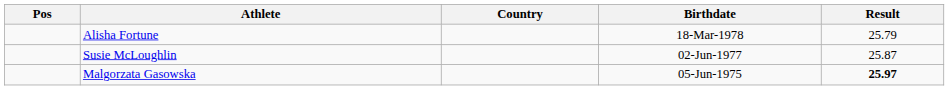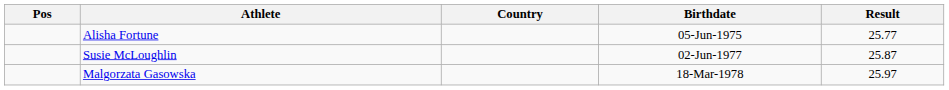 <table class="wikitable"  style="text-align:center; width:60%;">
 <tr>
 <th>Pos</th>
 <th>Athlete</th>
 <th>Country</th>
 <th>Birthdate</th>
 <th>Result</th>
 </tr>
 <tr>
 <td align=center></td>
 <td align=left><a href='#'>Alisha Fortune</a></td>
 <td align=left></td>
-<td>18-Mar-1978</td>
-<td>25.79</td>
+<td>05-Jun-1975</td>
+<td>25.77</td>
 </tr>
 <tr>
 <td align=center></td>
 <td align=left><a href='#'>Susie McLoughlin</a></td>
 <td align=left></td>
 <td>02-Jun-1977</td>
 <td>25.87</td>
 </tr>
 <tr>
 <td align=center></td>
 <td align=left><a href='#'>Malgorzata Gasowska</a></td>
 <td align=left></td>
-<td>05-Jun-1975</td>
-<td><strong>25.97</strong></td>
+<td>18-Mar-1978</td>
+<td>25.97</td>
 </tr>
 </table>
